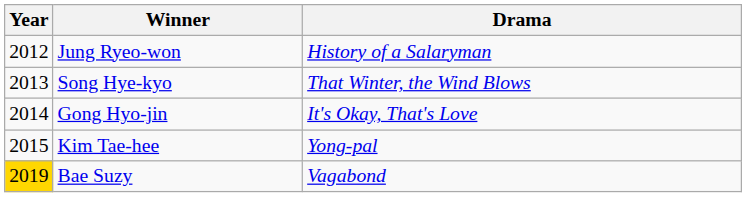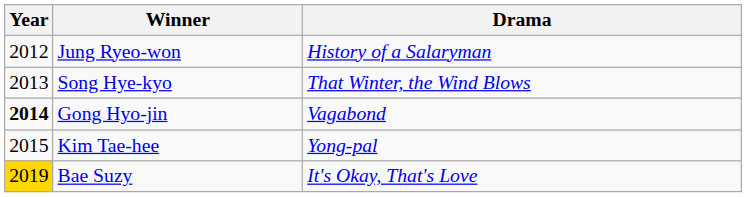 <table class="wikitable" style="width:600px">
 <tr>
 <th width=10>Year</th>
 <th>Winner</th>
 <th>Drama</th>
 </tr>
 <tr>
 <td>2012</td>
 <td><a href='#'>Jung Ryeo-won</a></td>
 <td><em><a href='#'>History of a Salaryman</a></em></td>
 </tr>
 <tr>
 <td>2013</td>
 <td><a href='#'>Song Hye-kyo</a></td>
 <td><em><a href='#'>That Winter, the Wind Blows</a></em></td>
 </tr>
 <tr>
-<td>2014</td>
+<td><strong>2014</strong></td>
 <td><a href='#'>Gong Hyo-jin</a></td>
-<td><em><a href='#'>It's Okay, That's Love</a></em></td>
+<td><em><a href='#'>Vagabond</a></em></td>
 </tr>
 <tr>
 <td>2015</td>
 <td><a href='#'>Kim Tae-hee</a></td>
 <td><em><a href='#'>Yong-pal</a></em></td>
 </tr>
 <tr>
 <td style="background: gold;">2019</td>
 <td><a href='#'>Bae Suzy</a></td>
-<td><em><a href='#'>Vagabond</a></em></td>
+<td><em><a href='#'>It's Okay, That's Love</a></em></td>
 </tr>
 </table>
